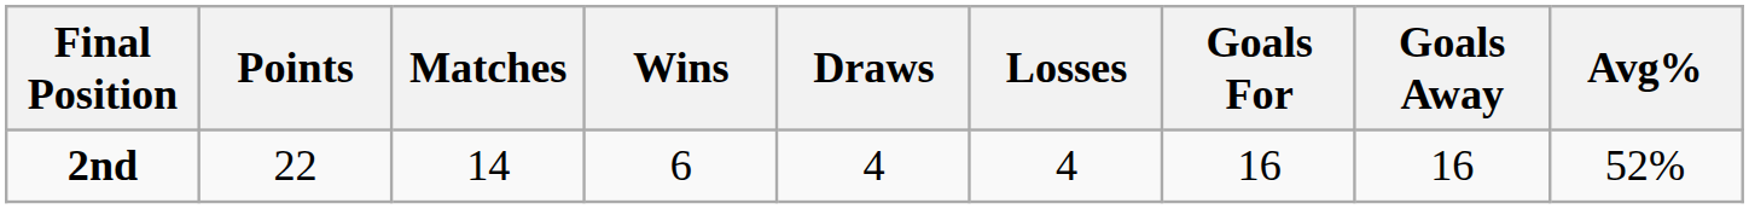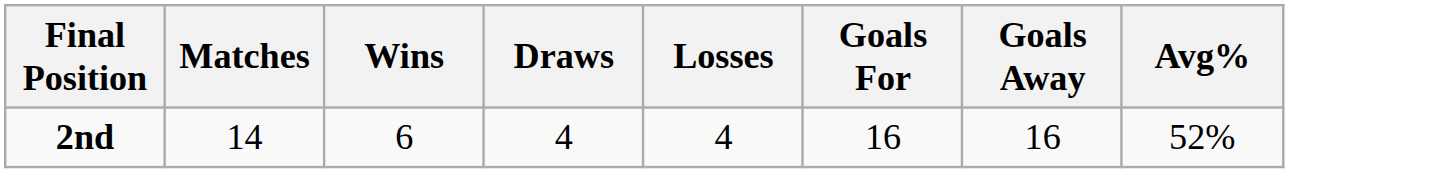 <table class="wikitable" style="font-size: 95%; text-align: center;">
 <tr>
 <th width=60>Final Position</th>
-<th width=60>Points</th>
 <th width=60>Matches</th>
 <th width=60>Wins</th>
 <th width=60>Draws</th>
 <th width=60>Losses</th>
 <th width=60>Goals For</th>
 <th width=60>Goals Away</th>
 <th width=60>Avg%</th>
 </tr>
 <tr>
 <td><strong>2nd</strong></td>
-<td>22</td>
 <td>14</td>
 <td>6</td>
 <td>4</td>
 <td>4</td>
 <td>16</td>
 <td>16</td>
 <td>52%</td>
 </tr>
 </table>
